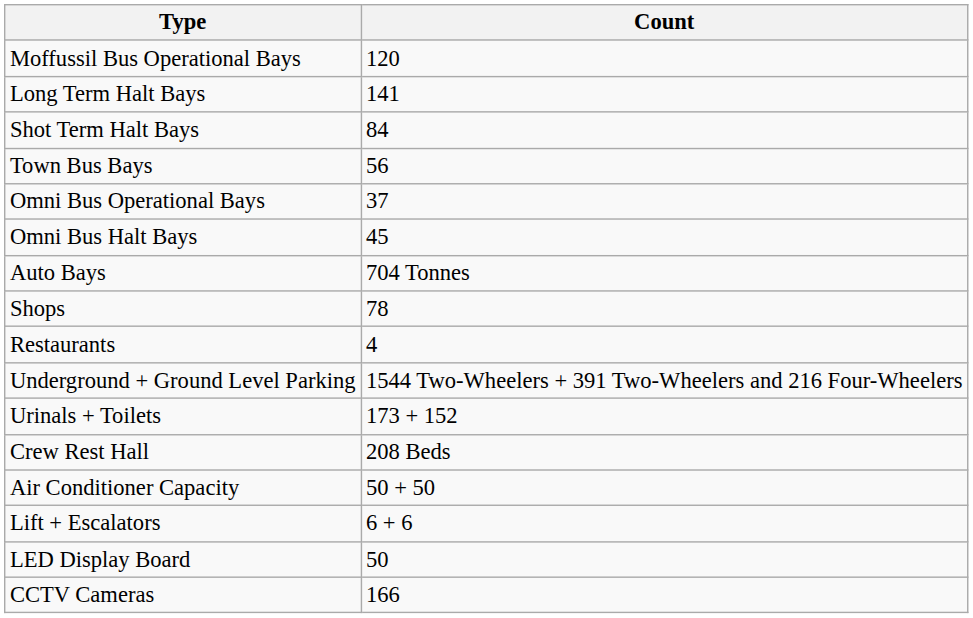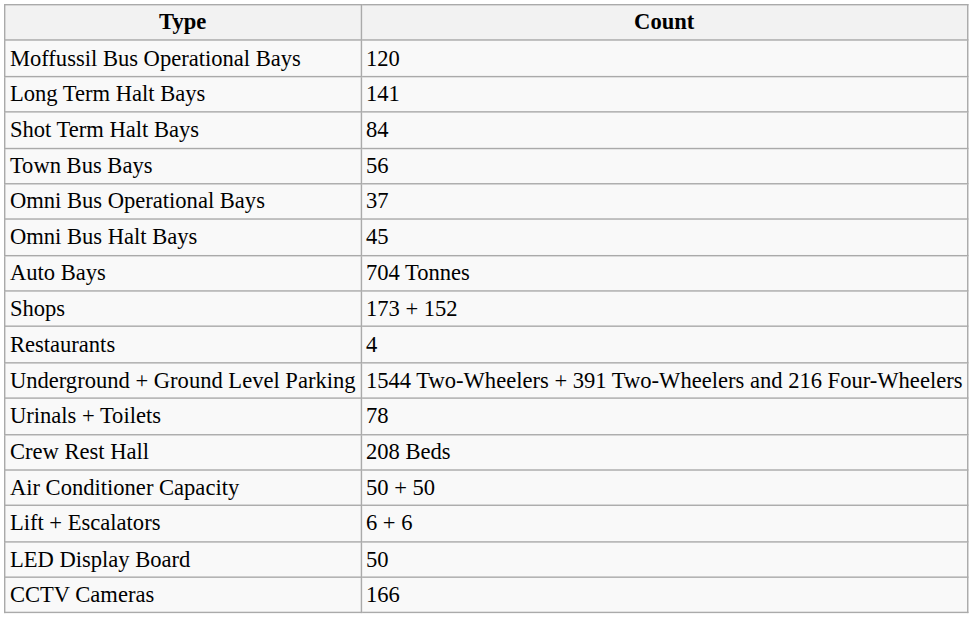 <table class="wikitable">
 <tr>
 <th>Type</th>
 <th>Count</th>
 </tr>
 <tr>
 <td>Moffussil Bus Operational Bays</td>
 <td>120</td>
 </tr>
 <tr>
 <td>Long Term Halt Bays</td>
 <td>141</td>
 </tr>
 <tr>
 <td>Shot Term Halt Bays</td>
 <td>84</td>
 </tr>
 <tr>
 <td>Town Bus Bays</td>
 <td>56</td>
 </tr>
 <tr>
 <td>Omni Bus Operational Bays</td>
 <td>37</td>
 </tr>
 <tr>
 <td>Omni Bus Halt Bays</td>
 <td>45</td>
 </tr>
 <tr>
 <td>Auto Bays</td>
 <td>704 Tonnes</td>
 </tr>
 <tr>
 <td>Shops</td>
-<td>78</td>
+<td>173 + 152</td>
 </tr>
 <tr>
 <td>Restaurants</td>
 <td>4</td>
 </tr>
 <tr>
 <td>Underground + Ground Level Parking</td>
 <td>1544 Two-Wheelers + 391 Two-Wheelers and 216 Four-Wheelers</td>
 </tr>
 <tr>
 <td>Urinals + Toilets</td>
-<td>173 + 152</td>
+<td>78</td>
 </tr>
 <tr>
 <td>Crew Rest Hall</td>
 <td>208 Beds</td>
 </tr>
 <tr>
 <td>Air Conditioner Capacity</td>
 <td>50 + 50</td>
 </tr>
 <tr>
 <td>Lift + Escalators</td>
 <td>6 + 6</td>
 </tr>
 <tr>
 <td>LED Display Board</td>
 <td>50</td>
 </tr>
 <tr>
 <td>CCTV Cameras</td>
 <td>166</td>
 </tr>
 </table>
